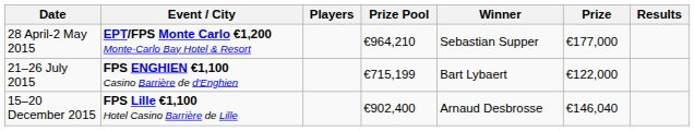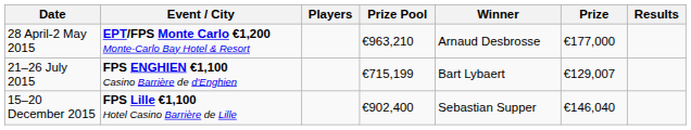 <table class="wikitable" width="100%">
 <tr>
 <th width="14%">Date</th>
 <th !width="16%">Event / City</th>
 <th !width="11%">Players</th>
 <th !width="14%">Prize Pool</th>
 <th !width="18%">Winner</th>
 <th !width="14%">Prize</th>
 <th !width="11%">Results</th>
 </tr>
 <tr>
 <td>28 April-2 May 2015</td>
 <td> <strong><a href='#'>EPT</a>/FPS <a href='#'>Monte Carlo</a> €1,200</strong><br><small><em><a href='#'>Monte-Carlo Bay Hotel & Resort</a></em></small></td>
 <td></td>
-<td>€964,210</td>
-<td> Sebastian Supper</td>
+<td>€963,210</td>
+<td> Arnaud Desbrosse</td>
 <td>€177,000</td>
 <td></td>
 </tr>
 <tr>
 <td>21–26 July 2015</td>
 <td> <strong>FPS <a href='#'>ENGHIEN</a> €1,100</strong><br><small><em>Casino <a href='#'>Barrière</a> de <a href='#'>d'Enghien</a></em></small></td>
 <td></td>
 <td>€715,199</td>
 <td> Bart Lybaert</td>
-<td>€122,000</td>
+<td>€129,007</td>
 <td></td>
 </tr>
 <tr>
 <td>15–20 December 2015</td>
 <td> <strong>FPS <a href='#'>Lille</a> €1,100</strong><br><small><em>Hotel Casino <a href='#'>Barrière</a> de <a href='#'>Lille</a></em></small></td>
 <td></td>
 <td>€902,400</td>
-<td> Arnaud Desbrosse</td>
+<td> Sebastian Supper</td>
 <td>€146,040</td>
 <td></td>
 </tr>
 </table>
